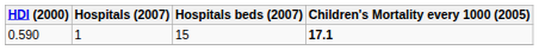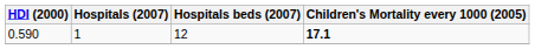 <table class="wikitable" border="1">
 <tr>
 <th><a href='#'>HDI</a> (2000)</th>
 <th>Hospitals (2007)</th>
 <th>Hospitals beds (2007)</th>
 <th>Children's Mortality every 1000 (2005)</th>
 </tr>
 <tr>
 <td>0.590</td>
 <td>1</td>
-<td>15</td>
+<td>12</td>
 <td><strong>17.1</strong></td>
 </tr>
 <tr>
 </tr>
 </table>
